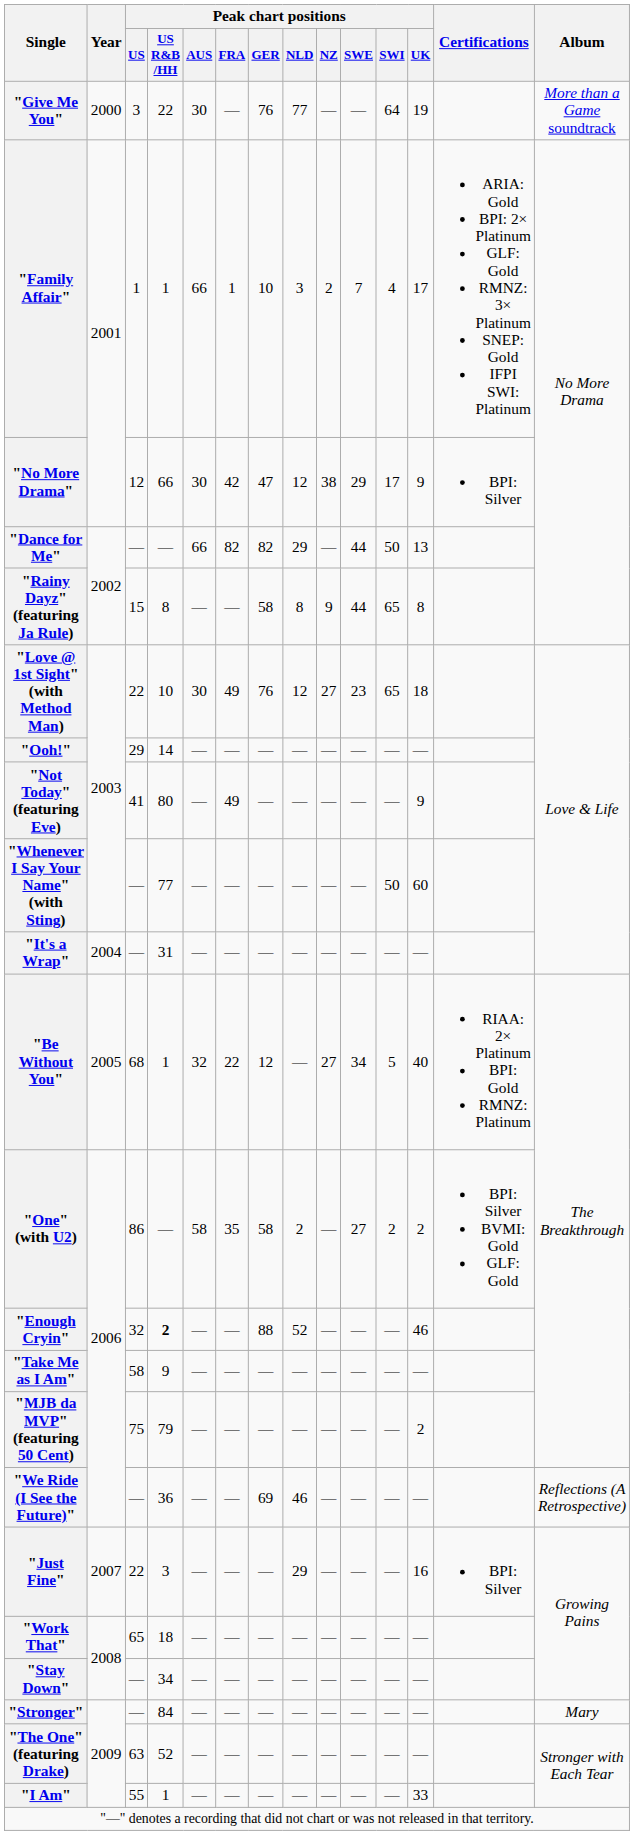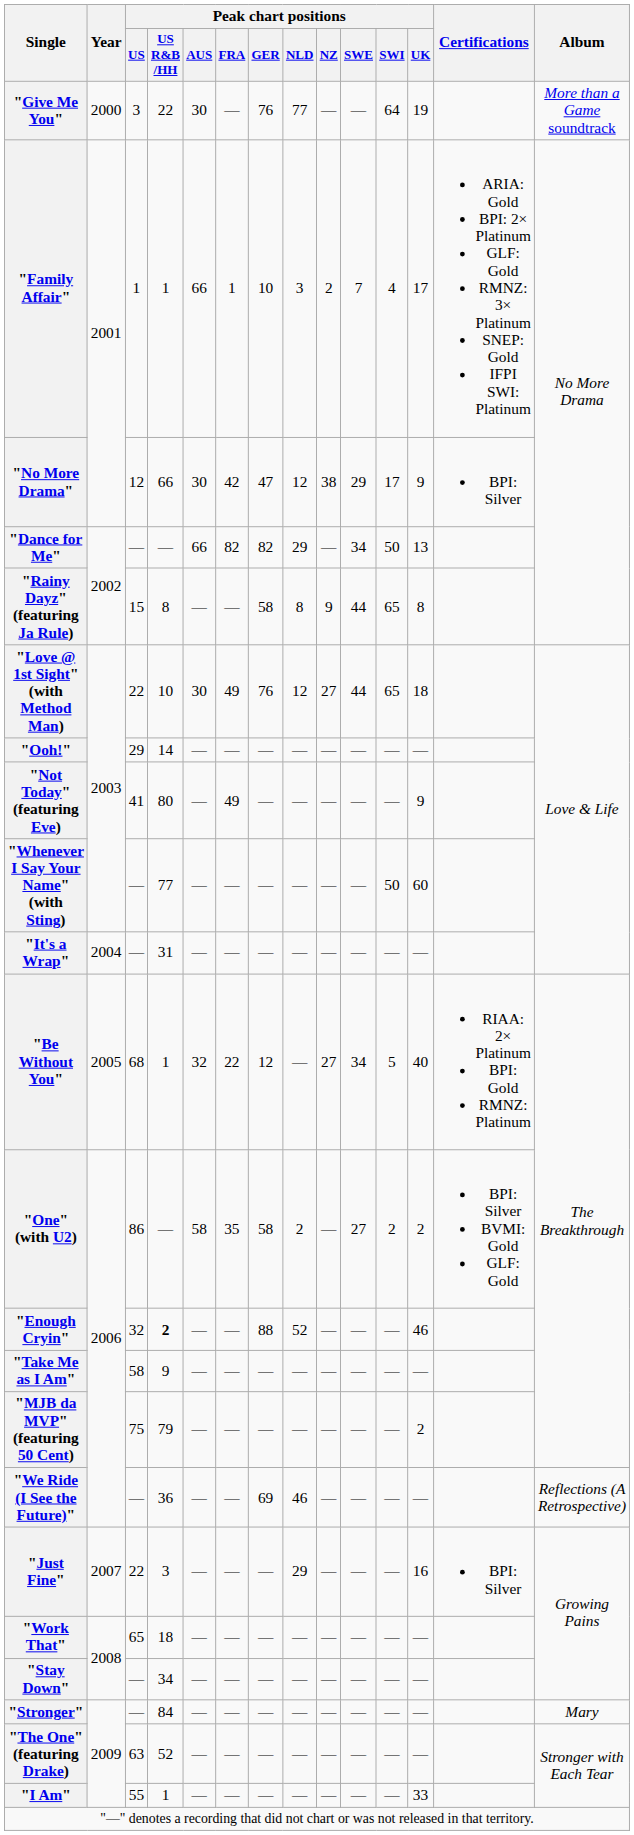 <table class="wikitable plainrowheaders" style="text-align: center;" border="1">
 <tr>
 <th scope="col" rowspan="2" style="width:20em;">Single</th>
 <th scope="col" rowspan="2" style="width:1em;">Year</th>
 <th scope="col"colspan="10">Peak chart positions</th>
 <th scope="col" rowspan="2" style="width:12em;"><a href='#'>Certifications</a></th>
 <th scope="col" rowspan="2" style="width:14em;">Album</th>
 </tr>
 <tr>
 <th scope="col" style="width:2.75em;font-size:85%;"><a href='#'>US</a> <br></th>
 <th scope="col" style="width:2.75em;font-size:85%;"><a href='#'>US R&B<br>/HH</a><br></th>
 <th scope="col" style="width:2.75em;font-size:85%;"><a href='#'>AUS</a><br></th>
 <th scope="col" style="width:2.75em;font-size:85%;"><a href='#'>FRA</a><br></th>
 <th scope="col" style="width:2.75em;font-size:85%;"><a href='#'>GER</a><br></th>
 <th scope="col" style="width:2.75em;font-size:85%;"><a href='#'>NLD</a><br></th>
 <th scope="col" style="width:2.75em;font-size:85%;"><a href='#'>NZ</a><br></th>
 <th scope="col" style="width:2.75em;font-size:85%;"><a href='#'>SWE</a><br></th>
 <th scope="col" style="width:2.75em;font-size:85%;"><a href='#'>SWI</a><br></th>
 <th scope="col" style="width:2.75em;font-size:85%;"><a href='#'>UK</a><br></th>
 </tr>
 <tr>
 <th scope="row">"<a href='#'>Give Me You</a>"</th>
 <td>2000</td>
 <td>3</td>
 <td>22</td>
 <td>30</td>
 <td>—</td>
 <td>76</td>
 <td>77</td>
 <td>—</td>
 <td>—</td>
 <td>64</td>
 <td>19</td>
 <td></td>
 <td><a href='#'><em>More than a Game</em> soundtrack</a></td>
 </tr>
 <tr>
 <th scope="row">"<a href='#'>Family Affair</a>"</th>
 <td rowspan="2">2001</td>
 <td>1</td>
 <td>1</td>
 <td>66</td>
 <td>1</td>
 <td>10</td>
 <td>3</td>
 <td>2</td>
 <td>7</td>
 <td>4</td>
 <td>17</td>
 <td><br><ul><li>ARIA: Gold</li><li>BPI: 2× Platinum</li><li>GLF: Gold</li><li>RMNZ: 3× Platinum</li><li>SNEP: Gold</li><li>IFPI SWI: Platinum</li></ul></td>
 <td rowspan="4"><em>No More Drama</em></td>
 </tr>
 <tr>
 <th scope="row">"<a href='#'>No More Drama</a>"</th>
 <td>12</td>
 <td>66</td>
 <td>30</td>
 <td>42</td>
 <td>47</td>
 <td>12</td>
 <td>38</td>
 <td>29</td>
 <td>17</td>
 <td>9</td>
 <td><br><ul><li>BPI: Silver</li></ul></td>
 </tr>
 <tr>
 <th scope="row">"<a href='#'>Dance for Me</a>"</th>
 <td rowspan="2">2002</td>
 <td>—</td>
 <td>—</td>
 <td>66</td>
 <td>82</td>
 <td>82</td>
 <td>29</td>
 <td>—</td>
-<td>44</td>
+<td>34</td>
 <td>50</td>
 <td>13</td>
 <td></td>
 </tr>
 <tr>
 <th scope="row">"<a href='#'>Rainy Dayz</a>" <br><span>(featuring <a href='#'>Ja Rule</a>)</span></th>
 <td>15</td>
 <td>8</td>
 <td>—</td>
 <td>—</td>
 <td>58</td>
 <td>8</td>
 <td>9</td>
 <td>44</td>
 <td>65</td>
 <td>8</td>
 <td></td>
 </tr>
 <tr>
 <th scope="row">"<a href='#'>Love @ 1st Sight</a>" <br><span>(with <a href='#'>Method Man</a>)</span></th>
 <td rowspan="4">2003</td>
 <td>22</td>
 <td>10</td>
 <td>30</td>
 <td>49</td>
 <td>76</td>
 <td>12</td>
 <td>27</td>
-<td>23</td>
+<td>44</td>
 <td>65</td>
 <td>18</td>
 <td></td>
 <td rowspan="5"><em>Love & Life</em></td>
 </tr>
 <tr>
 <th scope="row">"<a href='#'>Ooh!</a>"</th>
 <td>29</td>
 <td>14</td>
 <td>—</td>
 <td>—</td>
 <td>—</td>
 <td>—</td>
 <td>—</td>
 <td>—</td>
 <td>—</td>
 <td>—</td>
 <td></td>
 </tr>
 <tr>
 <th scope="row">"<a href='#'>Not Today</a>" <br><span>(featuring <a href='#'>Eve</a>)</span></th>
 <td>41</td>
 <td>80</td>
 <td>—</td>
 <td>49</td>
 <td>—</td>
 <td>—</td>
 <td>—</td>
 <td>—</td>
 <td>—</td>
 <td>9</td>
 <td></td>
 </tr>
 <tr>
 <th scope="row">"<a href='#'>Whenever I Say Your Name</a>" <br><span>(with <a href='#'>Sting</a>)</span></th>
 <td>—</td>
 <td>77</td>
 <td>—</td>
 <td>—</td>
 <td>—</td>
 <td>—</td>
 <td>—</td>
 <td>—</td>
 <td>50</td>
 <td>60</td>
 <td></td>
 </tr>
 <tr>
 <th scope="row">"<a href='#'>It's a Wrap</a>"</th>
 <td>2004</td>
 <td>—</td>
 <td>31</td>
 <td>—</td>
 <td>—</td>
 <td>—</td>
 <td>—</td>
 <td>—</td>
 <td>—</td>
 <td>—</td>
 <td>—</td>
 <td></td>
 </tr>
 <tr>
 <th scope="row">"<a href='#'>Be Without You</a>"</th>
 <td>2005</td>
 <td>68</td>
 <td>1</td>
 <td>32</td>
 <td>22</td>
 <td>12</td>
 <td>—</td>
 <td>27</td>
 <td>34</td>
 <td>5</td>
 <td>40</td>
 <td><br><ul><li>RIAA: 2× Platinum</li><li>BPI: Gold</li><li>RMNZ: Platinum</li></ul></td>
 <td rowspan="5"><em>The Breakthrough</em></td>
 </tr>
 <tr>
 <th scope="row">"<a href='#'>One</a>"<br><span>(with <a href='#'>U2</a>)</span></th>
 <td rowspan="5">2006</td>
 <td>86</td>
 <td>—</td>
 <td>58</td>
 <td>35</td>
 <td>58</td>
 <td>2</td>
 <td>—</td>
 <td>27</td>
 <td>2</td>
 <td>2</td>
 <td><br><ul><li>BPI: Silver</li><li>BVMI: Gold</li><li>GLF: Gold</li></ul></td>
 </tr>
 <tr>
 <th scope="row">"<a href='#'>Enough Cryin</a>"</th>
 <td>32</td>
 <td><strong>2</strong></td>
 <td>—</td>
 <td>—</td>
 <td>88</td>
 <td>52</td>
 <td>—</td>
 <td>—</td>
 <td>—</td>
 <td>46</td>
 <td></td>
 </tr>
 <tr>
 <th scope="row">"<a href='#'>Take Me as I Am</a>"</th>
 <td>58</td>
 <td>9</td>
 <td>—</td>
 <td>—</td>
 <td>—</td>
 <td>—</td>
 <td>—</td>
 <td>—</td>
 <td>—</td>
 <td>—</td>
 <td></td>
 </tr>
 <tr>
 <th scope="row">"<a href='#'>MJB da MVP</a>" <br><span>(featuring <a href='#'>50 Cent</a>)</span></th>
 <td>75</td>
 <td>79</td>
 <td>—</td>
 <td>—</td>
 <td>—</td>
 <td>—</td>
 <td>—</td>
 <td>—</td>
 <td>—</td>
 <td>2</td>
 <td></td>
 </tr>
 <tr>
 <th scope="row">"<a href='#'>We Ride (I See the Future)</a>"</th>
 <td>—</td>
 <td>36</td>
 <td>—</td>
 <td>—</td>
 <td>69</td>
 <td>46</td>
 <td>—</td>
 <td>—</td>
 <td>—</td>
 <td>—</td>
 <td></td>
 <td><em>Reflections (A Retrospective)</em></td>
 </tr>
 <tr>
 <th scope="row">"<a href='#'>Just Fine</a>"</th>
 <td>2007</td>
 <td>22</td>
 <td>3</td>
 <td>—</td>
 <td>—</td>
 <td>—</td>
 <td>29</td>
 <td>—</td>
 <td>—</td>
 <td>—</td>
 <td>16</td>
 <td><br><ul><li>BPI: Silver</li></ul></td>
 <td rowspan="3"><em>Growing Pains</em></td>
 </tr>
 <tr>
 <th scope="row">"<a href='#'>Work That</a>"</th>
 <td rowspan="2">2008</td>
 <td>65</td>
 <td>18</td>
 <td>—</td>
 <td>—</td>
 <td>—</td>
 <td>—</td>
 <td>—</td>
 <td>—</td>
 <td>—</td>
 <td>—</td>
 <td></td>
 </tr>
 <tr>
 <th scope="row">"<a href='#'>Stay Down</a>"</th>
 <td>—</td>
 <td>34</td>
 <td>—</td>
 <td>—</td>
 <td>—</td>
 <td>—</td>
 <td>—</td>
 <td>—</td>
 <td>—</td>
 <td>—</td>
 <td></td>
 </tr>
 <tr>
 <th scope="row">"<a href='#'>Stronger</a>"</th>
 <td rowspan="3">2009</td>
 <td>—</td>
 <td>84</td>
 <td>—</td>
 <td>—</td>
 <td>—</td>
 <td>—</td>
 <td>—</td>
 <td>—</td>
 <td>—</td>
 <td>—</td>
 <td></td>
 <td><em>Mary</em></td>
 </tr>
 <tr>
 <th scope="row">"<a href='#'>The One</a>" <br><span>(featuring <a href='#'>Drake</a>)</span></th>
 <td>63</td>
 <td>52</td>
 <td>—</td>
 <td>—</td>
 <td>—</td>
 <td>—</td>
 <td>—</td>
 <td>—</td>
 <td>—</td>
 <td>—</td>
 <td></td>
 <td rowspan="2"><em>Stronger with Each Tear</em></td>
 </tr>
 <tr>
 <th scope="row">"<a href='#'>I Am</a>"</th>
 <td>55</td>
 <td>1</td>
 <td>—</td>
 <td>—</td>
 <td>—</td>
 <td>—</td>
 <td>—</td>
 <td>—</td>
 <td>—</td>
 <td>33</td>
 <td></td>
 </tr>
 <tr>
 <td colspan="15" style="font-size:90%">"—" denotes a recording that did not chart or was not released in that territory.</td>
 </tr>
 </table>
